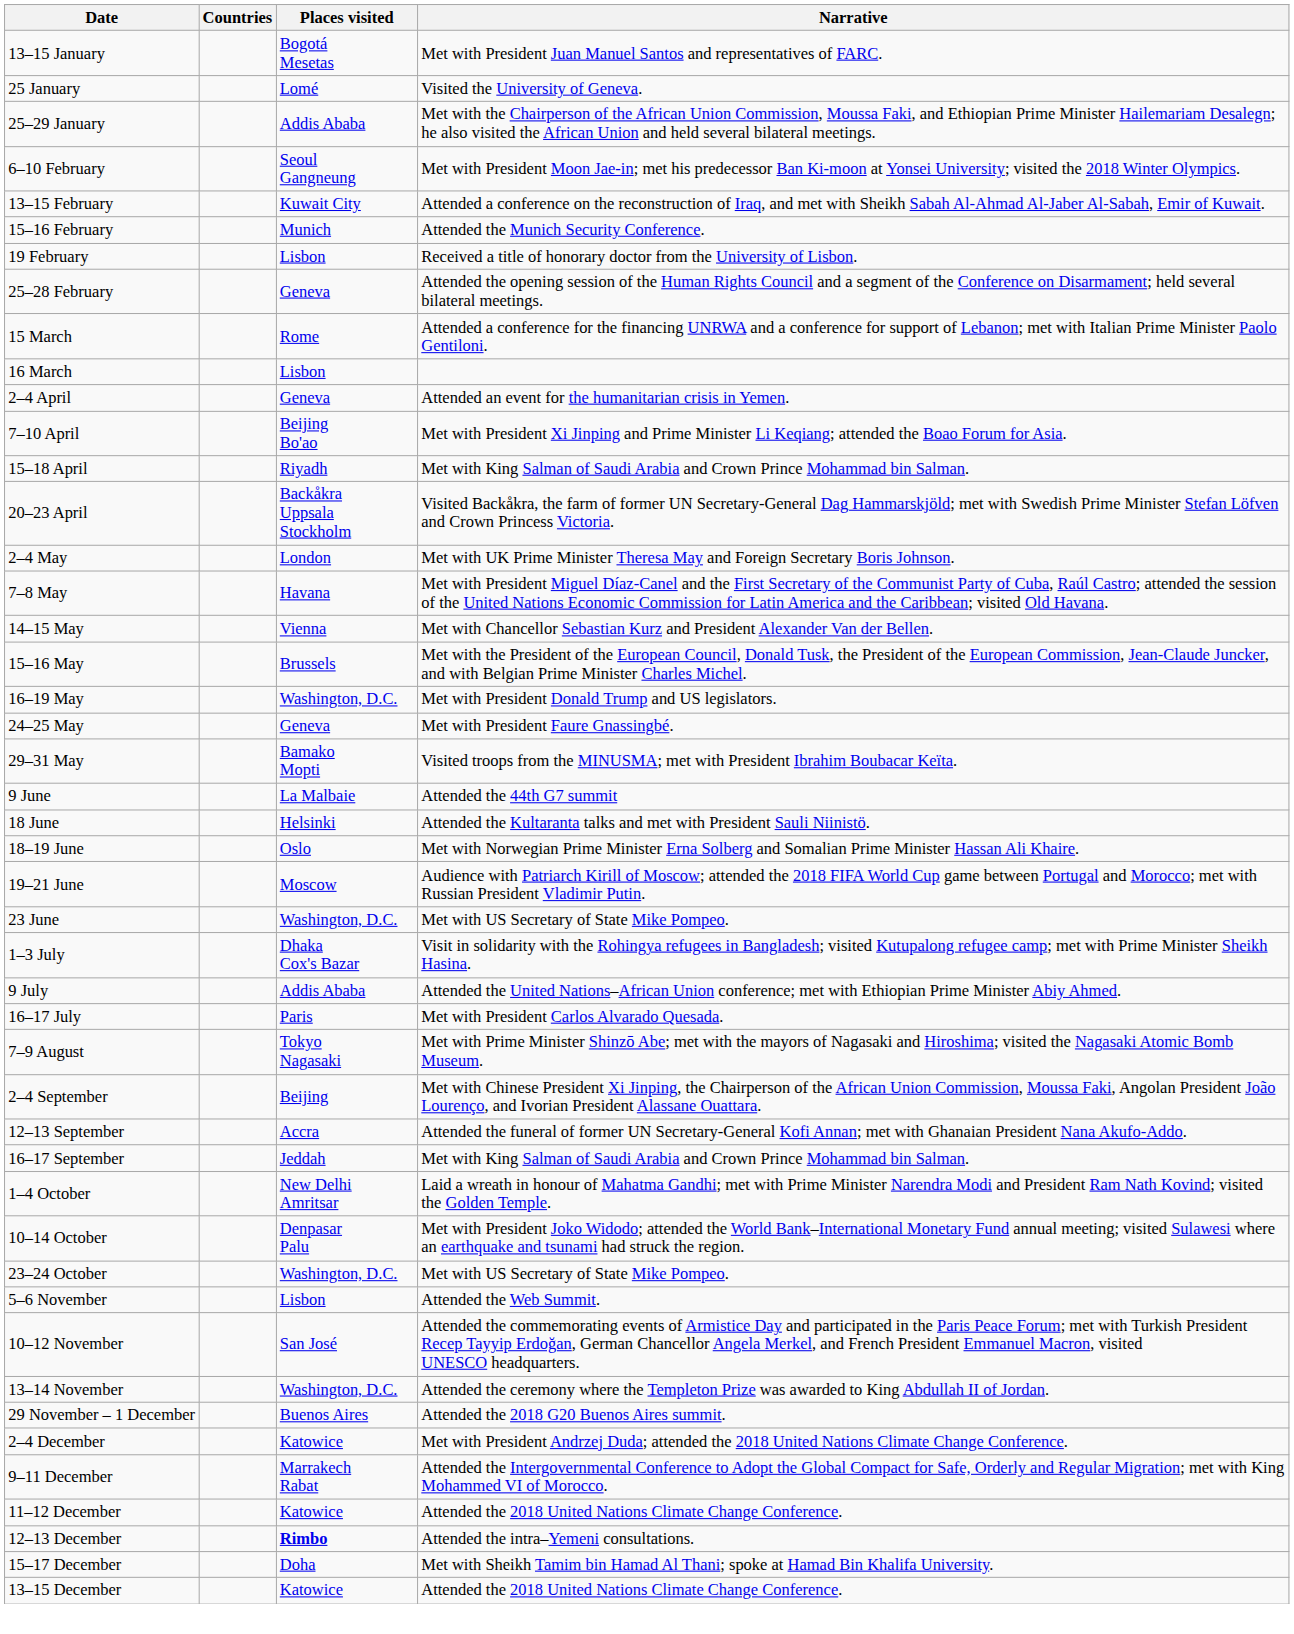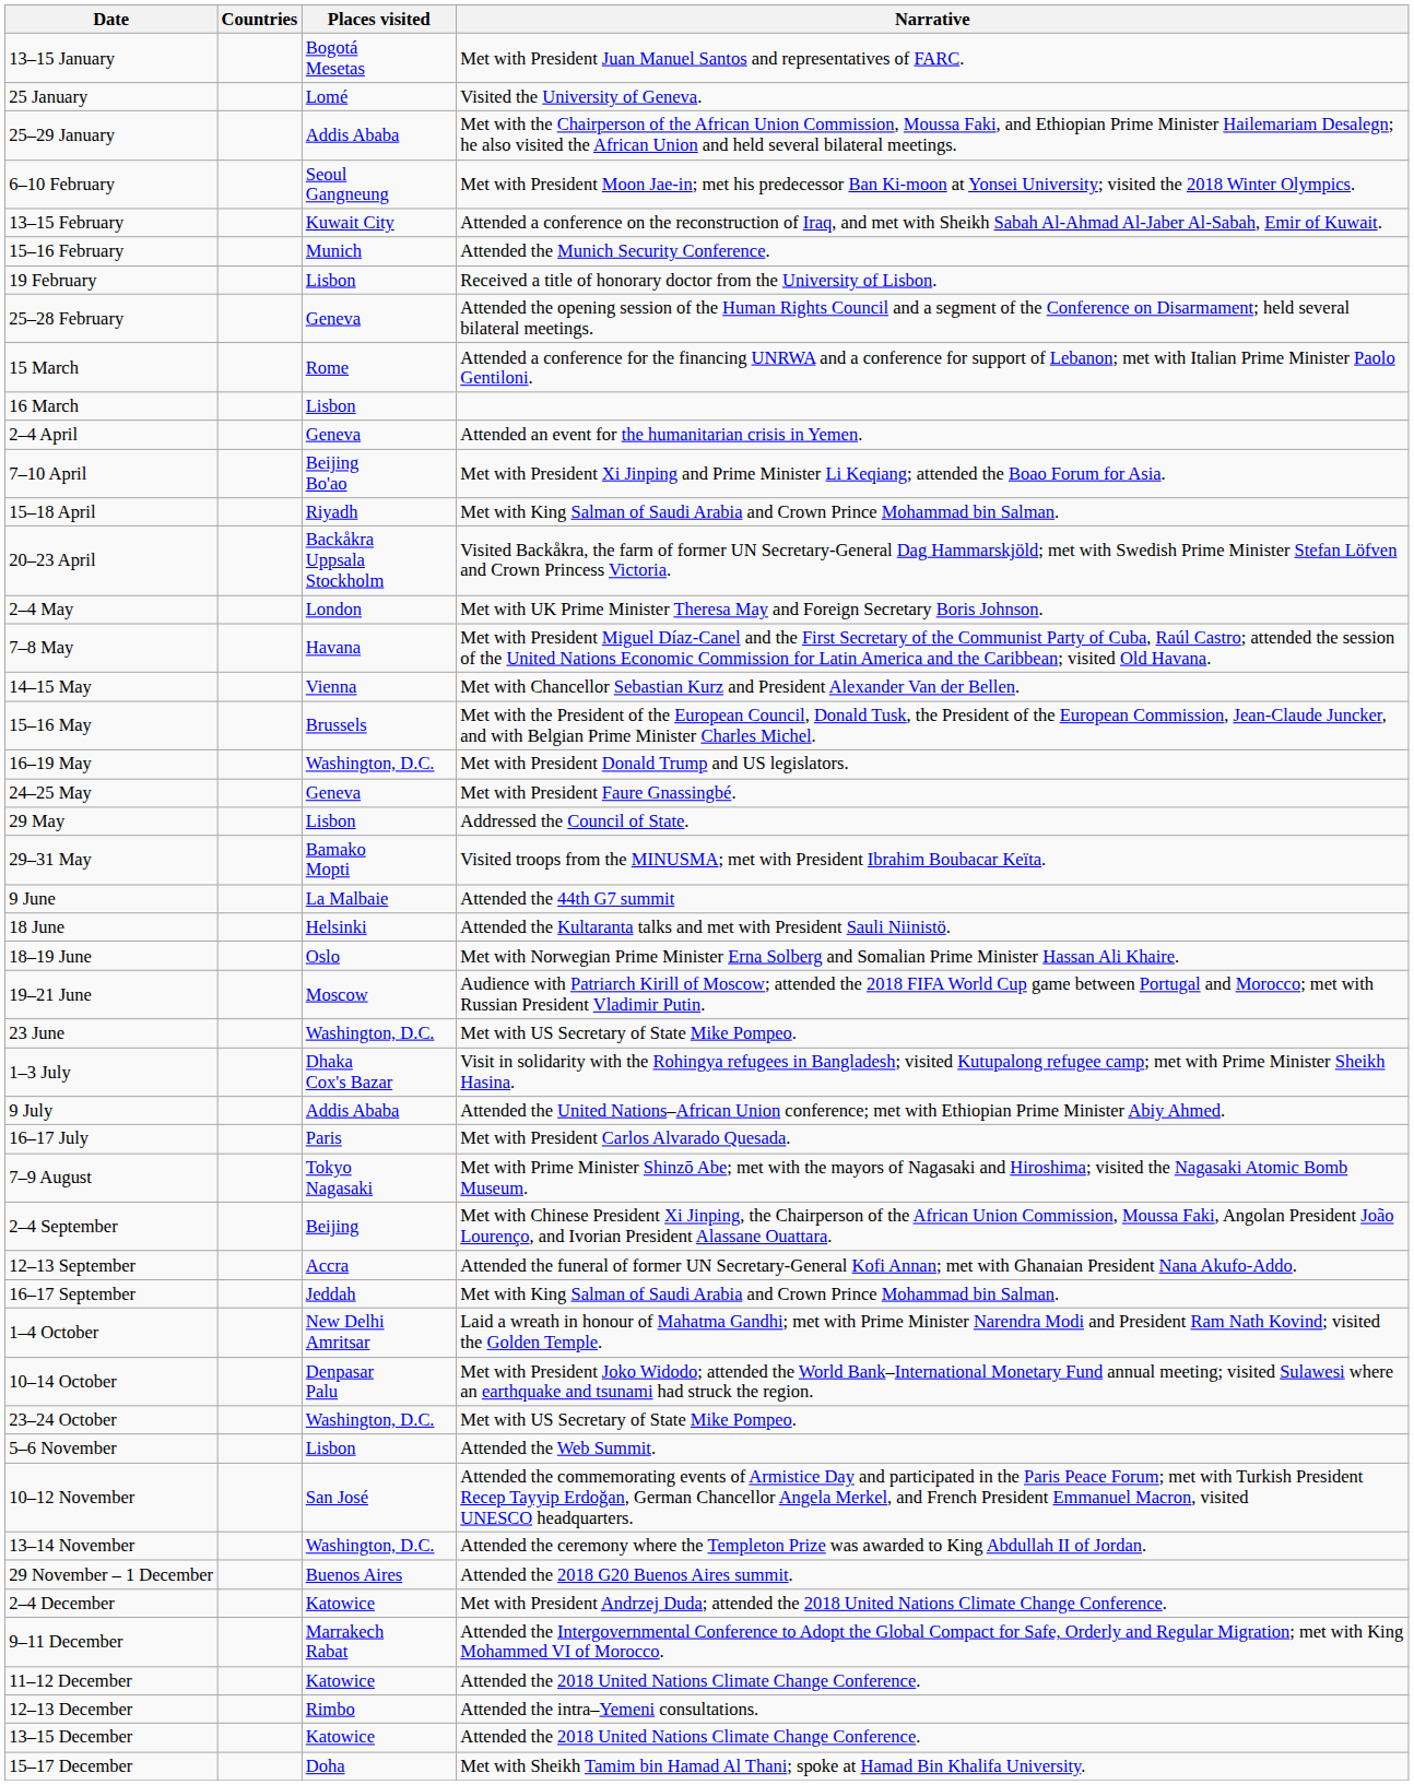 <table class="wikitable" border="1">
 <tr>
 <th>Date</th>
 <th>Countries</th>
 <th width=130>Places visited</th>
 <th>Narrative</th>
 </tr>
 <tr>
 <td nowrap>13–15 January</td>
 <td></td>
 <td><a href='#'>Bogotá</a><br><a href='#'>Mesetas</a></td>
 <td>Met with President <a href='#'>Juan Manuel Santos</a> and representatives of <a href='#'>FARC</a>.</td>
 </tr>
 <tr>
 <td nowrap>25 January</td>
 <td></td>
 <td><a href='#'>Lomé</a></td>
 <td>Visited the <a href='#'>University of Geneva</a>.</td>
 </tr>
 <tr>
 <td nowrap>25–29 January</td>
 <td></td>
 <td><a href='#'>Addis Ababa</a></td>
 <td>Met with the <a href='#'>Chairperson of the African Union Commission</a>, <a href='#'>Moussa Faki</a>, and Ethiopian Prime Minister <a href='#'>Hailemariam Desalegn</a>; he also visited the <a href='#'>African Union</a> and held several bilateral meetings.</td>
 </tr>
 <tr>
 <td nowrap>6–10 February</td>
 <td></td>
 <td><a href='#'>Seoul</a><br><a href='#'>Gangneung</a></td>
 <td>Met with President <a href='#'>Moon Jae-in</a>; met his predecessor <a href='#'>Ban Ki-moon</a> at <a href='#'>Yonsei University</a>; visited the <a href='#'>2018 Winter Olympics</a>.</td>
 </tr>
 <tr>
 <td nowrap>13–15 February</td>
 <td></td>
 <td><a href='#'>Kuwait City</a></td>
 <td>Attended a conference on the reconstruction of <a href='#'>Iraq</a>, and met with Sheikh <a href='#'>Sabah Al-Ahmad Al-Jaber Al-Sabah</a>, <a href='#'>Emir of Kuwait</a>.</td>
 </tr>
 <tr>
 <td nowrap>15–16 February</td>
 <td></td>
 <td><a href='#'>Munich</a></td>
 <td>Attended the <a href='#'>Munich Security Conference</a>.</td>
 </tr>
 <tr>
 <td nowrap>19 February</td>
 <td></td>
 <td><a href='#'>Lisbon</a></td>
 <td>Received a title of honorary doctor from the <a href='#'>University of Lisbon</a>.</td>
 </tr>
 <tr>
 <td nowrap>25–28 February</td>
 <td></td>
 <td><a href='#'>Geneva</a></td>
 <td>Attended the opening session of the <a href='#'>Human Rights Council</a> and a segment of the <a href='#'>Conference on Disarmament</a>; held several bilateral meetings.</td>
 </tr>
 <tr>
 <td nowrap>15 March</td>
 <td></td>
 <td><a href='#'>Rome</a></td>
 <td>Attended a conference for the financing <a href='#'>UNRWA</a> and a conference for support of <a href='#'>Lebanon</a>; met with Italian Prime Minister <a href='#'>Paolo Gentiloni</a>.</td>
 </tr>
 <tr>
 <td nowrap>16 March</td>
 <td></td>
 <td><a href='#'>Lisbon</a></td>
 <td></td>
 </tr>
 <tr>
 <td nowrap>2–4 April</td>
 <td></td>
 <td><a href='#'>Geneva</a></td>
 <td>Attended an event for <a href='#'>the humanitarian crisis in Yemen</a>.</td>
 </tr>
 <tr>
 <td nowrap>7–10 April</td>
 <td></td>
 <td><a href='#'>Beijing</a><br><a href='#'>Bo'ao</a></td>
 <td>Met with President <a href='#'>Xi Jinping</a> and Prime Minister <a href='#'>Li Keqiang</a>; attended the <a href='#'>Boao Forum for Asia</a>.</td>
 </tr>
 <tr>
 <td nowrap>15–18 April</td>
 <td></td>
 <td><a href='#'>Riyadh</a></td>
 <td>Met with King <a href='#'>Salman of Saudi Arabia</a> and Crown Prince <a href='#'>Mohammad bin Salman</a>.</td>
 </tr>
 <tr>
 <td nowrap>20–23 April</td>
 <td></td>
 <td><a href='#'>Backåkra</a><br><a href='#'>Uppsala</a><br><a href='#'>Stockholm</a></td>
 <td>Visited Backåkra, the farm of former UN Secretary-General <a href='#'>Dag Hammarskjöld</a>; met with Swedish Prime Minister <a href='#'>Stefan Löfven</a> and Crown Princess <a href='#'>Victoria</a>.</td>
 </tr>
 <tr>
 <td nowrap>2–4 May</td>
 <td></td>
 <td><a href='#'>London</a></td>
 <td>Met with UK Prime Minister <a href='#'>Theresa May</a> and Foreign Secretary <a href='#'>Boris Johnson</a>.</td>
 </tr>
 <tr>
 <td nowrap>7–8 May</td>
 <td></td>
 <td><a href='#'>Havana</a></td>
 <td>Met with President <a href='#'>Miguel Díaz-Canel</a> and the <a href='#'>First Secretary of the Communist Party of Cuba</a>, <a href='#'>Raúl Castro</a>; attended the session of the <a href='#'>United Nations Economic Commission for Latin America and the Caribbean</a>; visited <a href='#'>Old Havana</a>.</td>
 </tr>
 <tr>
 <td nowrap>14–15 May</td>
 <td></td>
 <td><a href='#'>Vienna</a></td>
 <td>Met with Chancellor <a href='#'>Sebastian Kurz</a> and President <a href='#'>Alexander Van der Bellen</a>.</td>
 </tr>
 <tr>
 <td nowrap>15–16 May</td>
 <td></td>
 <td><a href='#'>Brussels</a></td>
 <td>Met with the President of the <a href='#'>European Council</a>, <a href='#'>Donald Tusk</a>, the President of the <a href='#'>European Commission</a>, <a href='#'>Jean-Claude Juncker</a>, and with Belgian Prime Minister <a href='#'>Charles Michel</a>.</td>
 </tr>
 <tr>
 <td nowrap>16–19 May</td>
 <td></td>
 <td><a href='#'>Washington, D.C.</a></td>
 <td>Met with President <a href='#'>Donald Trump</a> and US legislators.</td>
 </tr>
 <tr>
 <td nowrap>24–25 May</td>
 <td></td>
 <td><a href='#'>Geneva</a></td>
 <td>Met with President <a href='#'>Faure Gnassingbé</a>.</td>
+</tr>
+<tr>
+<td nowrap>29 May</td>
+<td></td>
+<td><a href='#'>Lisbon</a></td>
+<td>Addressed the <a href='#'>Council of State</a>.</td>
 </tr>
 <tr>
 <td nowrap>29–31 May</td>
 <td></td>
 <td><a href='#'>Bamako</a><br><a href='#'>Mopti</a></td>
 <td>Visited troops from the <a href='#'>MINUSMA</a>; met with President <a href='#'>Ibrahim Boubacar Keïta</a>.</td>
 </tr>
 <tr>
 <td nowrap>9 June</td>
 <td></td>
 <td><a href='#'>La Malbaie</a></td>
 <td>Attended the <a href='#'>44th G7 summit</a></td>
 </tr>
 <tr>
 <td nowrap>18 June</td>
 <td></td>
 <td><a href='#'>Helsinki</a></td>
 <td>Attended the <a href='#'>Kultaranta</a> talks and met with President <a href='#'>Sauli Niinistö</a>.</td>
 </tr>
 <tr>
 <td nowrap>18–19 June</td>
 <td></td>
 <td><a href='#'>Oslo</a></td>
 <td>Met with Norwegian Prime Minister <a href='#'>Erna Solberg</a> and Somalian Prime Minister <a href='#'>Hassan Ali Khaire</a>.</td>
 </tr>
 <tr>
 <td nowrap>19–21 June</td>
 <td></td>
 <td><a href='#'>Moscow</a></td>
 <td>Audience with <a href='#'>Patriarch Kirill of Moscow</a>; attended the <a href='#'>2018 FIFA World Cup</a> game between <a href='#'>Portugal</a> and <a href='#'>Morocco</a>; met with Russian President <a href='#'>Vladimir Putin</a>.</td>
 </tr>
 <tr>
 <td nowrap>23 June</td>
 <td></td>
 <td><a href='#'>Washington, D.C.</a></td>
 <td>Met with US Secretary of State <a href='#'>Mike Pompeo</a>.</td>
 </tr>
 <tr>
 <td nowrap>1–3 July</td>
 <td></td>
 <td><a href='#'>Dhaka</a><br><a href='#'>Cox's Bazar</a></td>
 <td>Visit in solidarity with the <a href='#'>Rohingya refugees in Bangladesh</a>; visited <a href='#'>Kutupalong refugee camp</a>; met with Prime Minister <a href='#'>Sheikh Hasina</a>.</td>
 </tr>
 <tr>
 <td nowrap>9 July</td>
 <td></td>
 <td><a href='#'>Addis Ababa</a></td>
 <td>Attended the <a href='#'>United Nations</a>–<a href='#'>African Union</a> conference; met with Ethiopian Prime Minister <a href='#'>Abiy Ahmed</a>.</td>
 </tr>
 <tr>
 <td nowrap>16–17 July</td>
 <td></td>
 <td><a href='#'>Paris</a></td>
 <td>Met with President <a href='#'>Carlos Alvarado Quesada</a>.</td>
 </tr>
 <tr>
 <td nowrap>7–9 August</td>
 <td></td>
 <td><a href='#'>Tokyo</a><br><a href='#'>Nagasaki</a></td>
 <td>Met with Prime Minister <a href='#'>Shinzō Abe</a>; met with the mayors of Nagasaki and <a href='#'>Hiroshima</a>; visited the <a href='#'>Nagasaki Atomic Bomb Museum</a>.</td>
 </tr>
 <tr>
 <td nowrap>2–4 September</td>
 <td></td>
 <td><a href='#'>Beijing</a></td>
 <td>Met with Chinese President <a href='#'>Xi Jinping</a>, the Chairperson of the <a href='#'>African Union Commission</a>, <a href='#'>Moussa Faki</a>, Angolan President <a href='#'>João Lourenço</a>, and Ivorian President <a href='#'>Alassane Ouattara</a>.</td>
 </tr>
 <tr>
 <td nowrap>12–13 September</td>
 <td></td>
 <td><a href='#'>Accra</a></td>
 <td>Attended the funeral of former UN Secretary-General <a href='#'>Kofi Annan</a>; met with Ghanaian President <a href='#'>Nana Akufo-Addo</a>.</td>
 </tr>
 <tr>
 <td nowrap>16–17 September</td>
 <td></td>
 <td><a href='#'>Jeddah</a></td>
 <td>Met with King <a href='#'>Salman of Saudi Arabia</a> and Crown Prince <a href='#'>Mohammad bin Salman</a>.</td>
 </tr>
 <tr>
 <td nowrap>1–4 October</td>
 <td></td>
 <td><a href='#'>New Delhi</a><br><a href='#'>Amritsar</a></td>
 <td>Laid a wreath in honour of <a href='#'>Mahatma Gandhi</a>; met with Prime Minister <a href='#'>Narendra Modi</a> and President <a href='#'>Ram Nath Kovind</a>; visited the <a href='#'>Golden Temple</a>.</td>
 </tr>
 <tr>
 <td nowrap>10–14 October</td>
 <td></td>
 <td><a href='#'>Denpasar</a><br><a href='#'>Palu</a></td>
 <td>Met with President <a href='#'>Joko Widodo</a>; attended the <a href='#'>World Bank</a>–<a href='#'>International Monetary Fund</a> annual meeting; visited <a href='#'>Sulawesi</a> where an <a href='#'>earthquake and tsunami</a> had struck the region.</td>
 </tr>
 <tr>
 <td nowrap>23–24 October</td>
 <td></td>
 <td><a href='#'>Washington, D.C.</a></td>
 <td>Met with US Secretary of State <a href='#'>Mike Pompeo</a>.</td>
 </tr>
 <tr>
 <td nowrap>5–6 November</td>
 <td></td>
 <td><a href='#'>Lisbon</a></td>
 <td>Attended the <a href='#'>Web Summit</a>.</td>
 </tr>
 <tr>
 <td nowrap>10–12 November</td>
 <td></td>
 <td><a href='#'>San José</a></td>
 <td>Attended the commemorating events of <a href='#'>Armistice Day</a> and participated in the <a href='#'>Paris Peace Forum</a>; met with Turkish President <a href='#'>Recep Tayyip Erdoğan</a>, German Chancellor <a href='#'>Angela Merkel</a>, and French President <a href='#'>Emmanuel Macron</a>, visited <a href='#'>UNESCO</a> headquarters.</td>
 </tr>
 <tr>
 <td nowrap>13–14 November</td>
 <td></td>
 <td><a href='#'>Washington, D.C.</a></td>
 <td>Attended the ceremony where the <a href='#'>Templeton Prize</a> was awarded to King <a href='#'>Abdullah II of Jordan</a>.</td>
 </tr>
 <tr>
 <td nowrap>29 November – 1 December</td>
 <td></td>
 <td><a href='#'>Buenos Aires</a></td>
 <td>Attended the <a href='#'>2018 G20 Buenos Aires summit</a>.</td>
 </tr>
 <tr>
 <td nowrap>2–4 December</td>
 <td></td>
 <td><a href='#'>Katowice</a></td>
 <td>Met with President <a href='#'>Andrzej Duda</a>; attended the <a href='#'>2018 United Nations Climate Change Conference</a>.</td>
 </tr>
 <tr>
 <td nowrap>9–11 December</td>
 <td></td>
 <td><a href='#'>Marrakech</a><br><a href='#'>Rabat</a></td>
 <td>Attended the <a href='#'>Intergovernmental Conference to Adopt the Global Compact for Safe, Orderly and Regular Migration</a>; met with King <a href='#'>Mohammed VI of Morocco</a>.</td>
 </tr>
 <tr>
 <td nowrap>11–12 December</td>
 <td></td>
 <td><a href='#'>Katowice</a></td>
 <td>Attended the <a href='#'>2018 United Nations Climate Change Conference</a>.</td>
 </tr>
 <tr>
 <td nowrap>12–13 December</td>
 <td></td>
-<td><strong><a href='#'>Rimbo</a></strong></td>
+<td><a href='#'>Rimbo</a></td>
 <td>Attended the intra–<a href='#'>Yemeni</a> consultations.</td>
+</tr>
+<tr>
+<td nowrap>13–15 December</td>
+<td></td>
+<td><a href='#'>Katowice</a></td>
+<td>Attended the <a href='#'>2018 United Nations Climate Change Conference</a>.</td>
 </tr>
 <tr>
 <td nowrap>15–17 December</td>
 <td></td>
 <td><a href='#'>Doha</a></td>
 <td>Met with Sheikh <a href='#'>Tamim bin Hamad Al Thani</a>; spoke at <a href='#'>Hamad Bin Khalifa University</a>.</td>
 </tr>
-<tr>
-<td nowrap>13–15 December</td>
-<td></td>
-<td><a href='#'>Katowice</a></td>
-<td>Attended the <a href='#'>2018 United Nations Climate Change Conference</a>.</td>
-</tr>
 </table>
